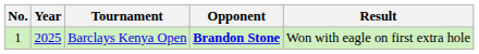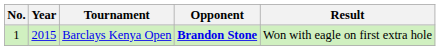 <table class="wikitable" style="font-size:95%;">
 <tr>
 <th>No.</th>
 <th>Year</th>
 <th>Tournament</th>
 <th>Opponent</th>
 <th>Result</th>
 </tr>
 <tr style="background:#D0F0C0;">
 <td align=center>1</td>
-<td><a href='#'>2025</a></td>
+<td><a href='#'>2015</a></td>
 <td><a href='#'>Barclays Kenya Open</a></td>
 <td><strong> <a href='#'>Brandon Stone</a></strong></td>
 <td>Won with eagle on first extra hole</td>
 </tr>
 </table>
